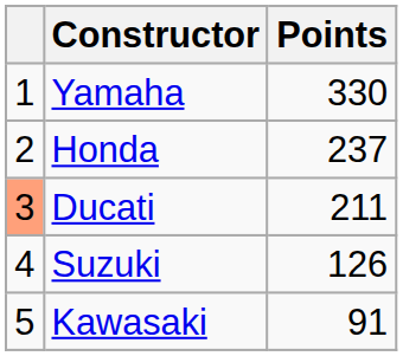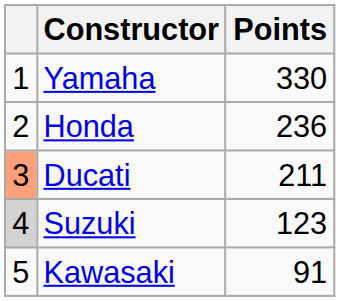 <table class="wikitable" style="font-size: 95%;">
 <tr>
 <th></th>
 <th>Constructor</th>
 <th>Points</th>
 </tr>
 <tr>
 <td align=center>1</td>
 <td> <a href='#'>Yamaha</a></td>
 <td align=right>330</td>
 </tr>
 <tr>
 <td align=center>2</td>
 <td> <a href='#'>Honda</a></td>
-<td align=right>237</td>
+<td align=right>236</td>
 </tr>
 <tr>
 <td align=center style="background: lightsalmon;">3</td>
 <td> <a href='#'>Ducati</a></td>
 <td align=right>211</td>
 </tr>
 <tr>
-<td align=center>4</td>
+<td align=center style="background: lightgrey;">4</td>
 <td> <a href='#'>Suzuki</a></td>
-<td align=right>126</td>
+<td align=right>123</td>
 </tr>
 <tr>
 <td align=center>5</td>
 <td> <a href='#'>Kawasaki</a></td>
 <td align=right>91</td>
 </tr>
 </table>
